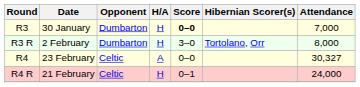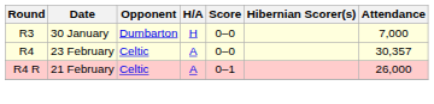 <table class="wikitable" style="text-align:center">
 <tr>
 <th>Round</th>
 <th>Date</th>
 <th>Opponent</th>
 <th>H/A</th>
 <th>Score</th>
 <th>Hibernian Scorer(s)</th>
 <th>Attendance</th>
 </tr>
 <tr bgcolor="#ffffdd">
 <td>R3</td>
 <td align=left>30 January</td>
 <td align=left><a href='#'>Dumbarton</a></td>
 <td><a href='#'>H</a></td>
-<td><strong>0–0</strong></td>
+<td>0–0</td>
 <td align=left></td>
 <td>7,000</td>
-</tr>
-<tr bgcolor="#eeffee">
-<td>R3 R</td>
-<td align=left>2 February</td>
-<td align=left><a href='#'>Dumbarton</a></td>
-<td><a href='#'>H</a></td>
-<td>3–0</td>
-<td align=left><a href='#'>Tortolano</a>, <a href='#'>Orr</a></td>
-<td>8,000</td>
 </tr>
 <tr bgcolor="#ffffdd">
 <td>R4</td>
 <td align=left>23 February</td>
 <td align=left><a href='#'>Celtic</a></td>
 <td><a href='#'>A</a></td>
 <td>0–0</td>
 <td align=left></td>
-<td>30,327</td>
+<td>30,357</td>
 </tr>
 <tr bgcolor="#ffcccc">
 <td>R4 R</td>
 <td align=left>21 February</td>
 <td align=left><a href='#'>Celtic</a></td>
-<td><a href='#'>H</a></td>
+<td><a href='#'>A</a></td>
 <td>0–1</td>
 <td align=left></td>
-<td>24,000</td>
+<td>26,000</td>
 </tr>
 <tr>
 </tr>
 </table>
